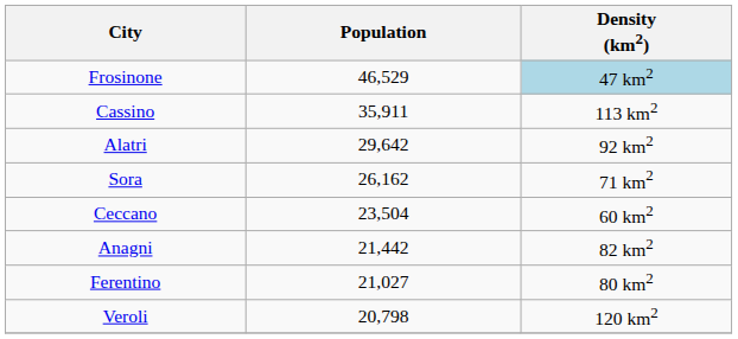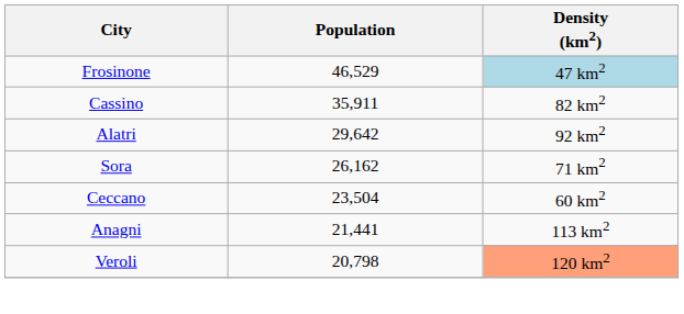 <table class="wikitable sortable" style="width:50%;">
 <tr bgcolor="#EFEFEF">
 <th>City</th>
 <th>Population<br></th>
 <th>Density<br> (km<sup>2</sup>)</th>
 </tr>
 <tr>
 <td align=center><a href='#'>Frosinone</a></td>
 <td align=center>46,529</td>
 <td align=center style="background: lightblue;">47 km<sup>2</sup></td>
 </tr>
 <tr>
 <td align=center><a href='#'>Cassino</a></td>
 <td align=center>35,911</td>
-<td align=center>113 km<sup>2</sup></td>
+<td align=center>82 km<sup>2</sup></td>
 </tr>
 <tr>
 <td align=center><a href='#'>Alatri</a></td>
 <td align=center>29,642</td>
 <td align=center>92 km<sup>2</sup></td>
 </tr>
 <tr>
 <td align=center><a href='#'>Sora</a></td>
 <td align=center>26,162</td>
 <td align=center>71 km<sup>2</sup></td>
 </tr>
 <tr>
 <td align=center><a href='#'>Ceccano</a></td>
 <td align=center>23,504</td>
 <td align=center>60 km<sup>2</sup></td>
 </tr>
 <tr>
 <td align=center><a href='#'>Anagni</a></td>
-<td align=center>21,442</td>
-<td align=center>82 km<sup>2</sup></td>
-</tr>
-<tr>
-<td align=center><a href='#'>Ferentino</a></td>
-<td align=center>21,027</td>
-<td align=center>80 km<sup>2</sup></td>
+<td align=center>21,441</td>
+<td align=center>113 km<sup>2</sup></td>
 </tr>
 <tr>
 <td align=center><a href='#'>Veroli</a></td>
 <td align=center>20,798</td>
-<td align=center>120 km<sup>2</sup></td>
+<td align=center style="background: lightsalmon;">120 km<sup>2</sup></td>
 </tr>
 <tr>
 </tr>
 </table>
